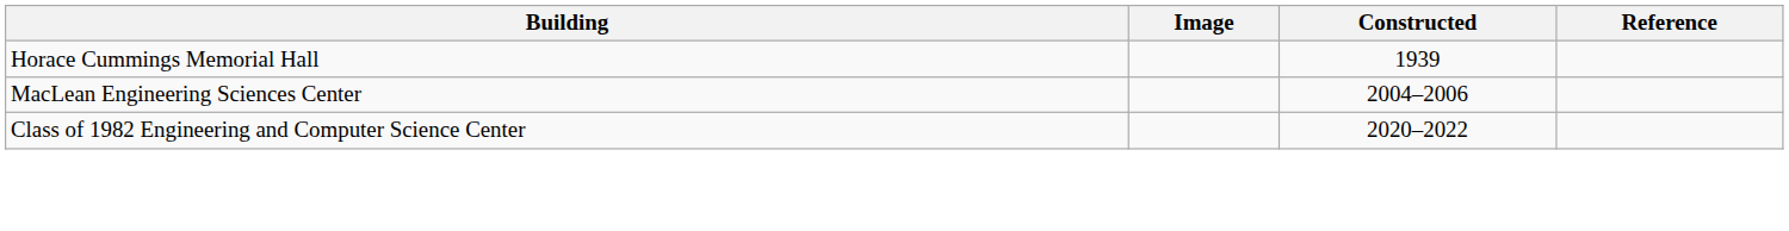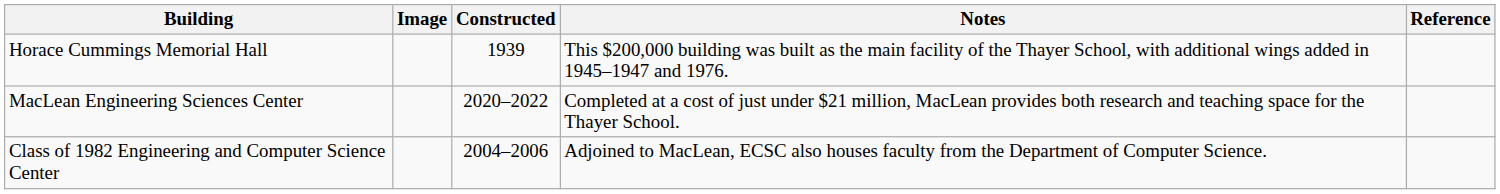 <table class="wikitable sortable" style="width:100%">
 <tr>
 <th width="*">Building</th>
 <th width="*" class="unsortable">Image</th>
 <th width="*">Constructed</th>
+<th width="*" class="unsortable">Notes</th>
 <th width="*" class="unsortable">Reference</th>
 </tr>
 <tr valign="top">
 <td>Horace Cummings Memorial Hall</td>
 <td align="center"></td>
 <td align="center">1939</td>
+<td>This $200,000 building was built as the main facility of the Thayer School, with additional wings added in 1945–1947 and 1976.</td>
 <td align="center"></td>
 </tr>
 <tr valign="top">
 <td>MacLean Engineering Sciences Center</td>
 <td align="center"></td>
-<td align="center">2004–2006</td>
+<td align="center">2020–2022</td>
+<td>Completed at a cost of just under $21 million, MacLean provides both research and teaching space for the Thayer School.</td>
 <td align="center"></td>
 </tr>
 <tr valign="top">
 <td>Class of 1982 Engineering and Computer Science Center</td>
 <td align="center"></td>
-<td align="center">2020–2022</td>
+<td align="center">2004–2006</td>
+<td>Adjoined to MacLean, ECSC also houses faculty from the Department of Computer Science.</td>
 <td align="center"></td>
 </tr>
 </table>
